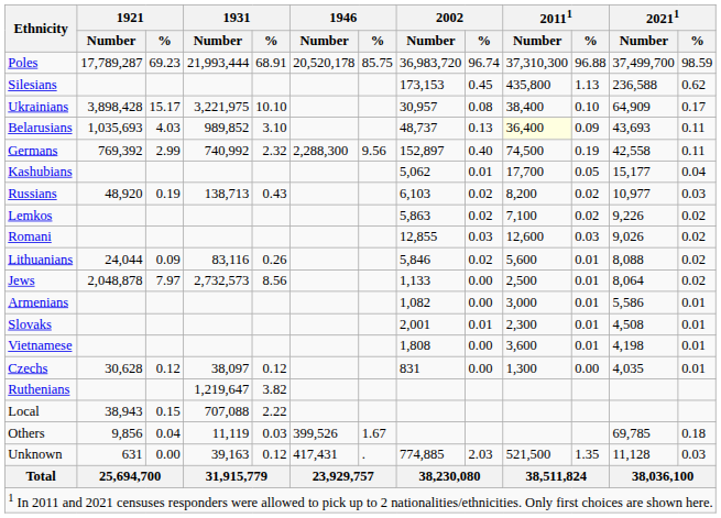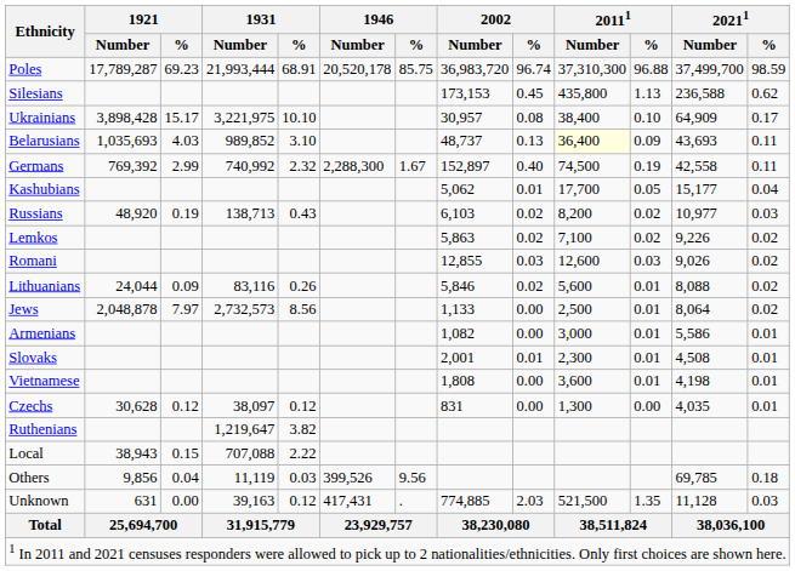 <table class="wikitable">
 <tr>
 <th rowspan="2">Ethnicity</th>
 <th colspan="2">1921</th>
 <th colspan="2">1931</th>
 <th colspan="2">1946</th>
 <th colspan="2">2002</th>
 <th colspan="2">2011<sup>1</sup></th>
 <th colspan="2">2021<sup>1</sup></th>
 </tr>
 <tr>
 <th>Number</th>
 <th>%</th>
 <th>Number</th>
 <th>%</th>
 <th>Number</th>
 <th>%</th>
 <th>Number</th>
 <th>%</th>
 <th>Number</th>
 <th>%</th>
 <th>Number</th>
 <th>%</th>
 </tr>
 <tr>
 <td><a href='#'>Poles</a></td>
 <td style="text-align:right;">17,789,287</td>
 <td style="text-align:right;">69.23</td>
 <td style="text-align:right;">21,993,444</td>
 <td style="text-align:right;">68.91</td>
 <td>20,520,178</td>
 <td>85.75</td>
 <td>36,983,720</td>
 <td>96.74</td>
 <td>37,310,300</td>
 <td>96.88</td>
 <td>37,499,700</td>
 <td>98.59</td>
 </tr>
 <tr>
 <td><a href='#'>Silesians</a></td>
 <td></td>
 <td></td>
 <td></td>
 <td></td>
 <td></td>
 <td></td>
 <td>173,153</td>
 <td>0.45</td>
 <td>435,800</td>
 <td>1.13</td>
 <td>236,588</td>
 <td>0.62</td>
 </tr>
 <tr>
 <td><a href='#'>Ukrainians</a></td>
 <td style="text-align:right;">3,898,428</td>
 <td style="text-align:right;">15.17</td>
 <td style="text-align:right;">3,221,975</td>
 <td style="text-align:right;">10.10</td>
 <td></td>
 <td></td>
 <td>30,957</td>
 <td>0.08</td>
 <td>38,400</td>
 <td>0.10</td>
 <td>64,909</td>
 <td>0.17</td>
 </tr>
 <tr>
 <td><a href='#'>Belarusians</a></td>
 <td style="text-align:right;">1,035,693</td>
 <td style="text-align:right;">4.03</td>
 <td style="text-align:right;">989,852</td>
 <td style="text-align:right;">3.10</td>
 <td></td>
 <td></td>
 <td>48,737</td>
 <td>0.13</td>
 <td style="background: lightyellow;">36,400</td>
 <td>0.09</td>
 <td>43,693</td>
 <td>0.11</td>
 </tr>
 <tr>
 <td><a href='#'>Germans</a></td>
 <td style="text-align:right;">769,392</td>
 <td style="text-align:right;">2.99</td>
 <td style="text-align:right;">740,992</td>
 <td style="text-align:right;">2.32</td>
 <td>2,288,300</td>
-<td>9.56</td>
+<td>1.67</td>
 <td>152,897</td>
 <td>0.40</td>
 <td>74,500</td>
 <td>0.19</td>
 <td>42,558</td>
 <td>0.11</td>
 </tr>
 <tr>
 <td><a href='#'>Kashubians</a></td>
 <td></td>
 <td></td>
 <td></td>
 <td></td>
 <td></td>
 <td></td>
 <td>5,062</td>
 <td>0.01</td>
 <td>17,700</td>
 <td>0.05</td>
 <td>15,177</td>
 <td>0.04</td>
 </tr>
 <tr>
 <td><a href='#'>Russians</a></td>
 <td style="text-align:right;">48,920</td>
 <td style="text-align:right;">0.19</td>
 <td style="text-align:right;">138,713</td>
 <td style="text-align:right;">0.43</td>
 <td></td>
 <td></td>
 <td>6,103</td>
 <td>0.02</td>
 <td>8,200</td>
 <td>0.02</td>
 <td>10,977</td>
 <td>0.03</td>
 </tr>
 <tr>
 <td><a href='#'>Lemkos</a></td>
 <td></td>
 <td></td>
 <td></td>
 <td></td>
 <td></td>
 <td></td>
 <td>5,863</td>
 <td>0.02</td>
 <td>7,100</td>
 <td>0.02</td>
 <td>9,226</td>
 <td>0.02</td>
 </tr>
 <tr>
 <td><a href='#'>Romani</a></td>
 <td></td>
 <td></td>
 <td></td>
 <td></td>
 <td></td>
 <td></td>
 <td>12,855</td>
 <td>0.03</td>
 <td>12,600</td>
 <td>0.03</td>
 <td>9,026</td>
 <td>0.02</td>
 </tr>
 <tr>
 <td><a href='#'>Lithuanians</a></td>
 <td style="text-align:right;">24,044</td>
 <td style="text-align:right;">0.09</td>
 <td style="text-align:right;">83,116</td>
 <td style="text-align:right;">0.26</td>
 <td></td>
 <td></td>
 <td>5,846</td>
 <td>0.02</td>
 <td>5,600</td>
 <td>0.01</td>
 <td>8,088</td>
 <td>0.02</td>
 </tr>
 <tr>
 <td><a href='#'>Jews</a></td>
 <td style="text-align:right;">2,048,878</td>
 <td style="text-align:right;">7.97</td>
 <td style="text-align:right;">2,732,573</td>
 <td style="text-align:right;">8.56</td>
 <td></td>
 <td></td>
 <td>1,133</td>
 <td>0.00</td>
 <td>2,500</td>
 <td>0.01</td>
 <td>8,064</td>
 <td>0.02</td>
 </tr>
 <tr>
 <td><a href='#'>Armenians</a></td>
 <td></td>
 <td></td>
 <td></td>
 <td></td>
 <td></td>
 <td></td>
 <td>1,082</td>
 <td>0.00</td>
 <td>3,000</td>
 <td>0.01</td>
 <td>5,586</td>
 <td>0.01</td>
 </tr>
 <tr>
 <td><a href='#'>Slovaks</a></td>
 <td></td>
 <td></td>
 <td></td>
 <td></td>
 <td></td>
 <td></td>
 <td>2,001</td>
 <td>0.01</td>
 <td>2,300</td>
 <td>0.01</td>
 <td>4,508</td>
 <td>0.01</td>
 </tr>
 <tr>
 <td><a href='#'>Vietnamese</a></td>
 <td></td>
 <td></td>
 <td></td>
 <td></td>
 <td></td>
 <td></td>
 <td>1,808</td>
 <td>0.00</td>
 <td>3,600</td>
 <td>0.01</td>
 <td>4,198</td>
 <td>0.01</td>
 </tr>
 <tr>
 <td><a href='#'>Czechs</a></td>
 <td style="text-align:right;">30,628</td>
 <td style="text-align:right;">0.12</td>
 <td style="text-align:right;">38,097</td>
 <td style="text-align:right;">0.12</td>
 <td></td>
 <td></td>
 <td>831</td>
 <td>0.00</td>
 <td>1,300</td>
 <td>0.00</td>
 <td>4,035</td>
 <td>0.01</td>
 </tr>
 <tr>
 <td><a href='#'>Ruthenians</a></td>
 <td></td>
 <td></td>
 <td style="text-align:right;">1,219,647</td>
 <td style="text-align:right;">3.82</td>
 <td></td>
 <td></td>
 <td></td>
 <td></td>
 <td></td>
 <td></td>
 <td></td>
 <td></td>
 </tr>
 <tr>
 <td>Local</td>
 <td style="text-align:right;">38,943</td>
 <td style="text-align:right;">0.15</td>
 <td style="text-align:right;">707,088</td>
 <td style="text-align:right;">2.22</td>
 <td></td>
 <td></td>
 <td></td>
 <td></td>
 <td></td>
 <td></td>
 <td></td>
 <td></td>
 </tr>
 <tr>
 <td>Others</td>
 <td style="text-align:right;">9,856</td>
 <td style="text-align:right;">0.04</td>
 <td style="text-align:right;">11,119</td>
 <td style="text-align:right;">0.03</td>
 <td>399,526</td>
-<td>1.67</td>
+<td>9.56</td>
 <td></td>
 <td></td>
 <td></td>
 <td></td>
 <td>69,785</td>
 <td>0.18</td>
 </tr>
 <tr>
 <td>Unknown</td>
 <td style="text-align:right;">631</td>
 <td style="text-align:right;">0.00</td>
 <td style="text-align:right;">39,163</td>
 <td style="text-align:right;">0.12</td>
 <td>417,431</td>
 <td>.</td>
 <td>774,885</td>
 <td>2.03</td>
 <td>521,500</td>
 <td>1.35</td>
 <td>11,128</td>
 <td>0.03</td>
 </tr>
 <tr>
 <th>Total</th>
 <th colspan="2">25,694,700</th>
 <th colspan="2">31,915,779</th>
 <th colspan="2">23,929,757</th>
 <th colspan="2">38,230,080</th>
 <th colspan="2">38,511,824</th>
 <th colspan="2">38,036,100</th>
 </tr>
 <tr>
 <td colspan="13"><sup>1</sup> In 2011 and 2021 censuses responders were allowed to pick up to 2 nationalities/ethnicities. Only first choices are shown here.</td>
 </tr>
 </table>
